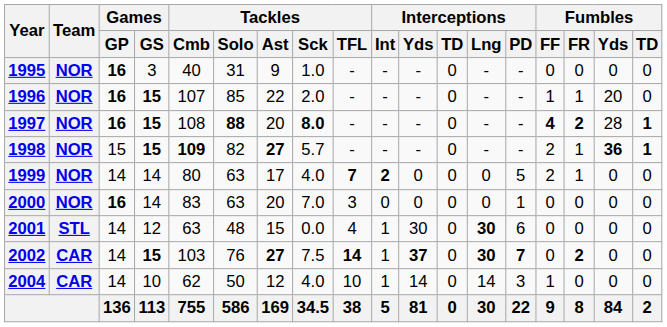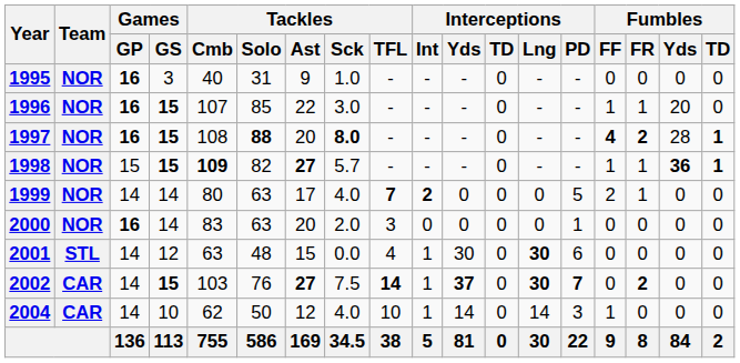 <table class="wikitable" style="text-align:center">
 <tr>
 <th rowspan="2">Year</th>
 <th rowspan="2">Team</th>
 <th colspan="2">Games</th>
 <th colspan="5">Tackles</th>
 <th colspan="5">Interceptions</th>
 <th colspan="4">Fumbles</th>
 </tr>
 <tr>
 <th>GP</th>
 <th>GS</th>
 <th>Cmb</th>
 <th>Solo</th>
 <th>Ast</th>
 <th>Sck</th>
 <th>TFL</th>
 <th>Int</th>
 <th>Yds</th>
 <th>TD</th>
 <th>Lng</th>
 <th>PD</th>
 <th>FF</th>
 <th>FR</th>
 <th>Yds</th>
 <th>TD</th>
 </tr>
 <tr>
 <th><a href='#'>1995</a></th>
 <th><a href='#'>NOR</a></th>
 <td><strong>16</strong></td>
 <td>3</td>
 <td>40</td>
 <td>31</td>
 <td>9</td>
 <td>1.0</td>
 <td>-</td>
 <td>-</td>
 <td>-</td>
 <td>0</td>
 <td>-</td>
 <td>-</td>
 <td>0</td>
 <td>0</td>
 <td>0</td>
 <td>0</td>
 </tr>
 <tr>
 <th><a href='#'>1996</a></th>
 <th><a href='#'>NOR</a></th>
 <td><strong>16</strong></td>
 <td><strong>15</strong></td>
 <td>107</td>
 <td>85</td>
 <td>22</td>
-<td>2.0</td>
+<td>3.0</td>
 <td>-</td>
 <td>-</td>
 <td>-</td>
 <td>0</td>
 <td>-</td>
 <td>-</td>
 <td>1</td>
 <td>1</td>
 <td>20</td>
 <td>0</td>
 </tr>
 <tr>
 <th><a href='#'>1997</a></th>
 <th><a href='#'>NOR</a></th>
 <td><strong>16</strong></td>
 <td><strong>15</strong></td>
 <td>108</td>
 <td><strong>88</strong></td>
 <td>20</td>
 <td><strong>8.0</strong></td>
 <td>-</td>
 <td>-</td>
 <td>-</td>
 <td>0</td>
 <td>-</td>
 <td>-</td>
 <td><strong>4</strong></td>
 <td><strong>2</strong></td>
 <td>28</td>
 <td><strong>1</strong></td>
 </tr>
 <tr>
 <th><a href='#'>1998</a></th>
 <th><a href='#'>NOR</a></th>
 <td>15</td>
 <td><strong>15</strong></td>
 <td><strong>109</strong></td>
 <td>82</td>
 <td><strong>27</strong></td>
 <td>5.7</td>
 <td>-</td>
 <td>-</td>
 <td>-</td>
 <td>0</td>
 <td>-</td>
 <td>-</td>
-<td>2</td>
+<td>1</td>
 <td>1</td>
 <td><strong>36</strong></td>
 <td><strong>1</strong></td>
 </tr>
 <tr>
 <th><a href='#'>1999</a></th>
 <th><a href='#'>NOR</a></th>
 <td>14</td>
 <td>14</td>
 <td>80</td>
 <td>63</td>
 <td>17</td>
 <td>4.0</td>
 <td><strong>7</strong></td>
 <td><strong>2</strong></td>
 <td>0</td>
 <td>0</td>
 <td>0</td>
 <td>5</td>
 <td>2</td>
 <td>1</td>
 <td>0</td>
 <td>0</td>
 </tr>
 <tr>
 <th><a href='#'>2000</a></th>
 <th><a href='#'>NOR</a></th>
 <td><strong>16</strong></td>
 <td>14</td>
 <td>83</td>
 <td>63</td>
 <td>20</td>
-<td>7.0</td>
+<td>2.0</td>
 <td>3</td>
 <td>0</td>
 <td>0</td>
 <td>0</td>
 <td>0</td>
 <td>1</td>
 <td>0</td>
 <td>0</td>
 <td>0</td>
 <td>0</td>
 </tr>
 <tr>
 <th><a href='#'>2001</a></th>
 <th><a href='#'>STL</a></th>
 <td>14</td>
 <td>12</td>
 <td>63</td>
 <td>48</td>
 <td>15</td>
 <td>0.0</td>
 <td>4</td>
 <td>1</td>
 <td>30</td>
 <td>0</td>
 <td><strong>30</strong></td>
 <td>6</td>
 <td>0</td>
 <td>0</td>
 <td>0</td>
 <td>0</td>
 </tr>
 <tr>
 <th><a href='#'>2002</a></th>
 <th><a href='#'>CAR</a></th>
 <td>14</td>
 <td><strong>15</strong></td>
 <td>103</td>
 <td>76</td>
 <td><strong>27</strong></td>
 <td>7.5</td>
 <td><strong>14</strong></td>
 <td>1</td>
 <td><strong>37</strong></td>
 <td>0</td>
 <td><strong>30</strong></td>
 <td><strong>7</strong></td>
 <td>0</td>
 <td><strong>2</strong></td>
 <td>0</td>
 <td>0</td>
 </tr>
 <tr>
 <th><a href='#'>2004</a></th>
 <th><a href='#'>CAR</a></th>
 <td>14</td>
 <td>10</td>
 <td>62</td>
 <td>50</td>
 <td>12</td>
 <td>4.0</td>
 <td>10</td>
 <td>1</td>
 <td>14</td>
 <td>0</td>
 <td>14</td>
 <td>3</td>
 <td>1</td>
 <td>0</td>
 <td>0</td>
 <td>0</td>
 </tr>
 <tr>
 <th colspan="2"></th>
 <th>136</th>
 <th>113</th>
 <th>755</th>
 <th>586</th>
 <th>169</th>
 <th>34.5</th>
 <th>38</th>
 <th>5</th>
 <th>81</th>
 <th>0</th>
 <th>30</th>
 <th>22</th>
 <th>9</th>
 <th>8</th>
 <th>84</th>
 <th>2</th>
 </tr>
 </table>
